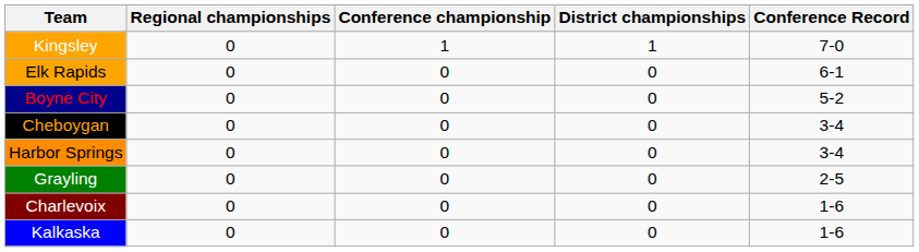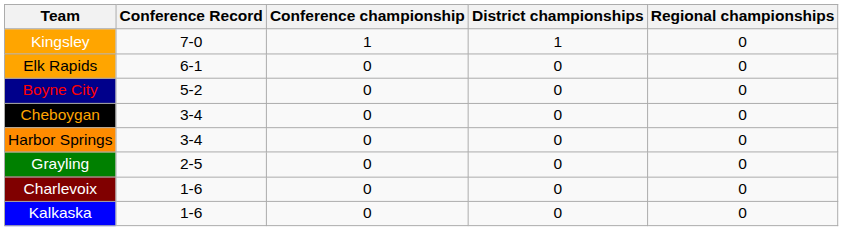 <table class="wikitable sortable" style="text-align:center">
 <tr>
 <th>Team</th>
-<th>Regional championships</th>
+<th>Conference Record</th>
 <th>Conference championship</th>
 <th>District championships</th>
-<th>Conference Record</th>
+<th>Regional championships</th>
 </tr>
 <tr>
 <td !align=center style="background:orange;color:white">Kingsley</td>
-<td>0</td>
+<td>7-0</td>
 <td>1</td>
 <td>1</td>
-<td>7-0</td>
+<td>0</td>
 </tr>
 <tr>
 <td !align=center style="background:orange;color:black">Elk Rapids</td>
+<td>6-1</td>
 <td>0</td>
 <td>0</td>
 <td>0</td>
-<td>6-1</td>
 </tr>
 <tr>
 <td !align=center style="background:darkblue;color:red">Boyne City</td>
+<td>5-2</td>
 <td>0</td>
 <td>0</td>
 <td>0</td>
-<td>5-2</td>
 </tr>
 <tr>
 <td !align=center style="background:black;color:orange">Cheboygan</td>
+<td>3-4</td>
 <td>0</td>
 <td>0</td>
 <td>0</td>
-<td>3-4</td>
 </tr>
 <tr>
 <td !align=center style="background:darkorange;color:black">Harbor Springs</td>
+<td>3-4</td>
 <td>0</td>
 <td>0</td>
 <td>0</td>
-<td>3-4</td>
 </tr>
 <tr>
 <td !align=center style="background:green;color:white">Grayling</td>
+<td>2-5</td>
 <td>0</td>
 <td>0</td>
 <td>0</td>
-<td>2-5</td>
 </tr>
 <tr>
 <td !align=center style="background:maroon;color:white">Charlevoix</td>
+<td>1-6</td>
 <td>0</td>
 <td>0</td>
 <td>0</td>
-<td>1-6</td>
 </tr>
 <tr>
 <td !align=center style="background:blue;color:white">Kalkaska</td>
+<td>1-6</td>
 <td>0</td>
 <td>0</td>
 <td>0</td>
-<td>1-6</td>
 </tr>
 </table>
